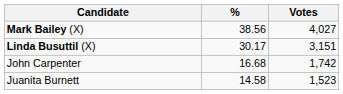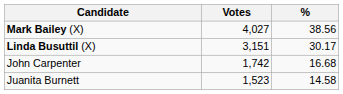 <table style="width:500px;" class="wikitable">
 <tr>
 <th align="center">Candidate</th>
+<th align="center">Votes</th>
 <th align="center">%</th>
-<th align="center">Votes</th>
 </tr>
 <tr>
 <td align="left"><strong>Mark Bailey</strong> (X)</td>
+<td align="right">4,027</td>
 <td align="right">38.56</td>
-<td align="right">4,027</td>
 </tr>
 <tr>
 <td align="left"><strong>Linda Busuttil</strong> (X)</td>
+<td align="right">3,151</td>
 <td align="right">30.17</td>
-<td align="right">3,151</td>
 </tr>
 <tr>
 <td align="left">John Carpenter</td>
+<td align="right">1,742</td>
 <td align="right">16.68</td>
-<td align="right">1,742</td>
 </tr>
 <tr>
 <td align="left">Juanita Burnett</td>
+<td align="right">1,523</td>
 <td align="right">14.58</td>
-<td align="right">1,523</td>
 </tr>
 </table>
